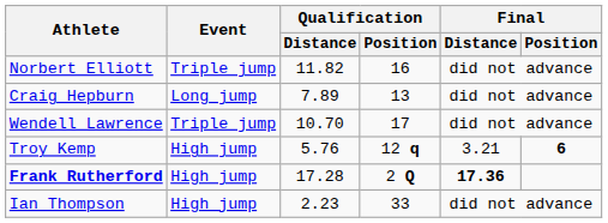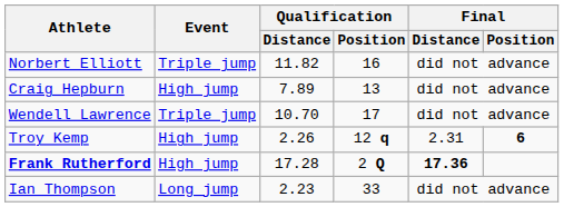 <table class=wikitable style="font-size:90%">
 <tr>
 <th rowspan="2">Athlete</th>
 <th rowspan="2">Event</th>
 <th colspan="2">Qualification</th>
 <th colspan="2">Final</th>
 </tr>
 <tr style="font-size:95%">
 <th>Distance</th>
 <th>Position</th>
 <th>Distance</th>
 <th>Position</th>
 </tr>
 <tr align=center>
 <td align=left><a href='#'>Norbert Elliott</a></td>
 <td align=left><a href='#'>Triple jump</a></td>
 <td>11.82</td>
 <td>16</td>
 <td colspan=2>did not advance</td>
 </tr>
 <tr align=center>
 <td align=left><a href='#'>Craig Hepburn</a></td>
-<td align=left><a href='#'>Long jump</a></td>
+<td align=left><a href='#'>High jump</a></td>
 <td>7.89</td>
 <td>13</td>
 <td colspan=2>did not advance</td>
 </tr>
 <tr align=center>
 <td align=left><a href='#'>Wendell Lawrence</a></td>
 <td align=left><a href='#'>Triple jump</a></td>
 <td>10.70</td>
 <td>17</td>
 <td colspan=2>did not advance</td>
 </tr>
 <tr align=center>
 <td align=left><a href='#'>Troy Kemp</a></td>
 <td align=left><a href='#'>High jump</a></td>
-<td>5.76</td>
+<td>2.26</td>
 <td>12 <strong>q</strong></td>
-<td>3.21</td>
+<td>2.31</td>
 <td><strong>6</strong></td>
 </tr>
 <tr align=center>
 <td align=left><strong><a href='#'>Frank Rutherford</a></strong></td>
 <td align=left><a href='#'>High jump</a></td>
 <td>17.28</td>
 <td>2 <strong>Q</strong></td>
 <td><strong>17.36</strong></td>
 <td></td>
 </tr>
 <tr align=center>
 <td align=left><a href='#'>Ian Thompson</a></td>
-<td align=left><a href='#'>High jump</a></td>
+<td align=left><a href='#'>Long jump</a></td>
 <td>2.23</td>
 <td>33</td>
 <td colspan=2>did not advance</td>
 </tr>
 </table>
